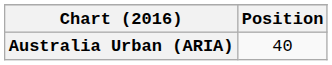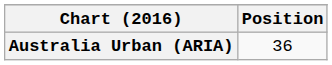 <table class="wikitable plainrowheaders" style="text-align:center">
 <tr>
 </tr>
 <tr>
 <th>Chart (2016)</th>
 <th>Position</th>
 </tr>
 <tr>
 <th scope="row">Australia Urban (ARIA)</th>
-<td style="text-align:center;">40</td>
+<td style="text-align:center;">36</td>
 </tr>
 </table>
